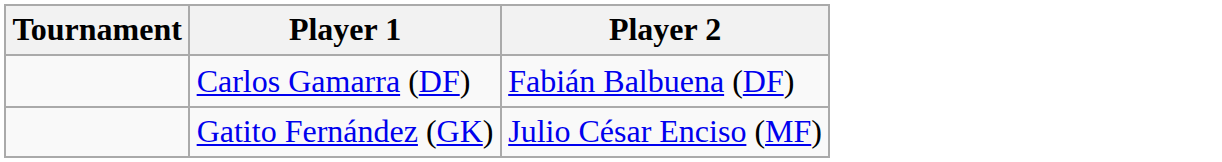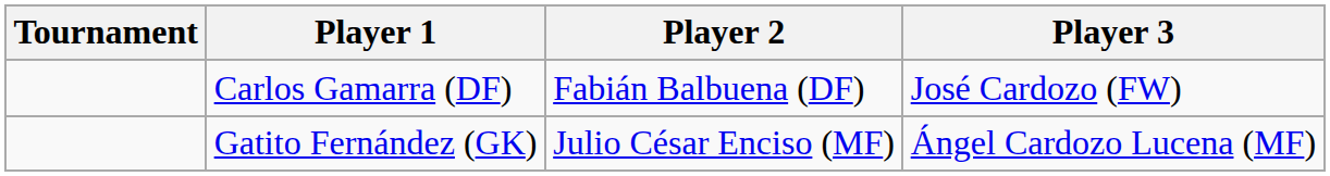 <table class="wikitable">
 <tr>
 <th>Tournament</th>
 <th>Player 1</th>
 <th>Player 2</th>
+<th>Player 3</th>
 </tr>
 <tr>
 <td></td>
 <td><a href='#'>Carlos Gamarra</a> (<a href='#'>DF</a>)</td>
 <td><a href='#'>Fabián Balbuena</a> (<a href='#'>DF</a>)</td>
+<td><a href='#'>José Cardozo</a> (<a href='#'>FW</a>)</td>
 </tr>
 <tr>
 <td></td>
 <td><a href='#'>Gatito Fernández</a> (<a href='#'>GK</a>)</td>
 <td><a href='#'>Julio César Enciso</a> (<a href='#'>MF</a>)</td>
+<td><a href='#'>Ángel Cardozo Lucena</a> (<a href='#'>MF</a>)</td>
 </tr>
 </table>
